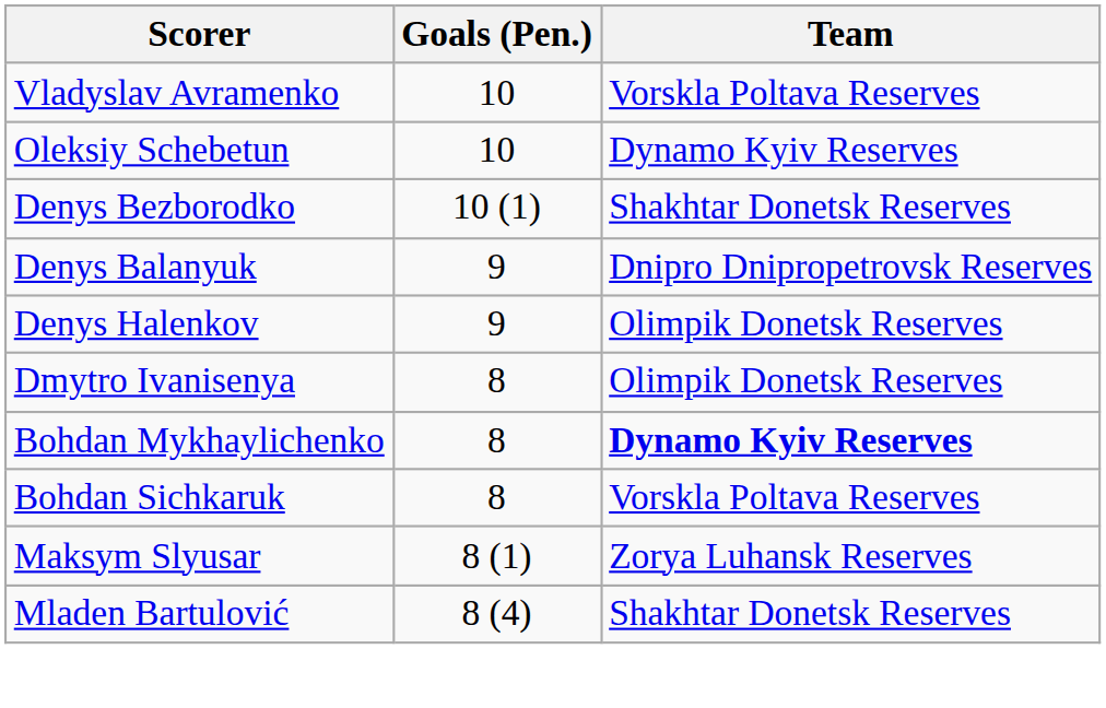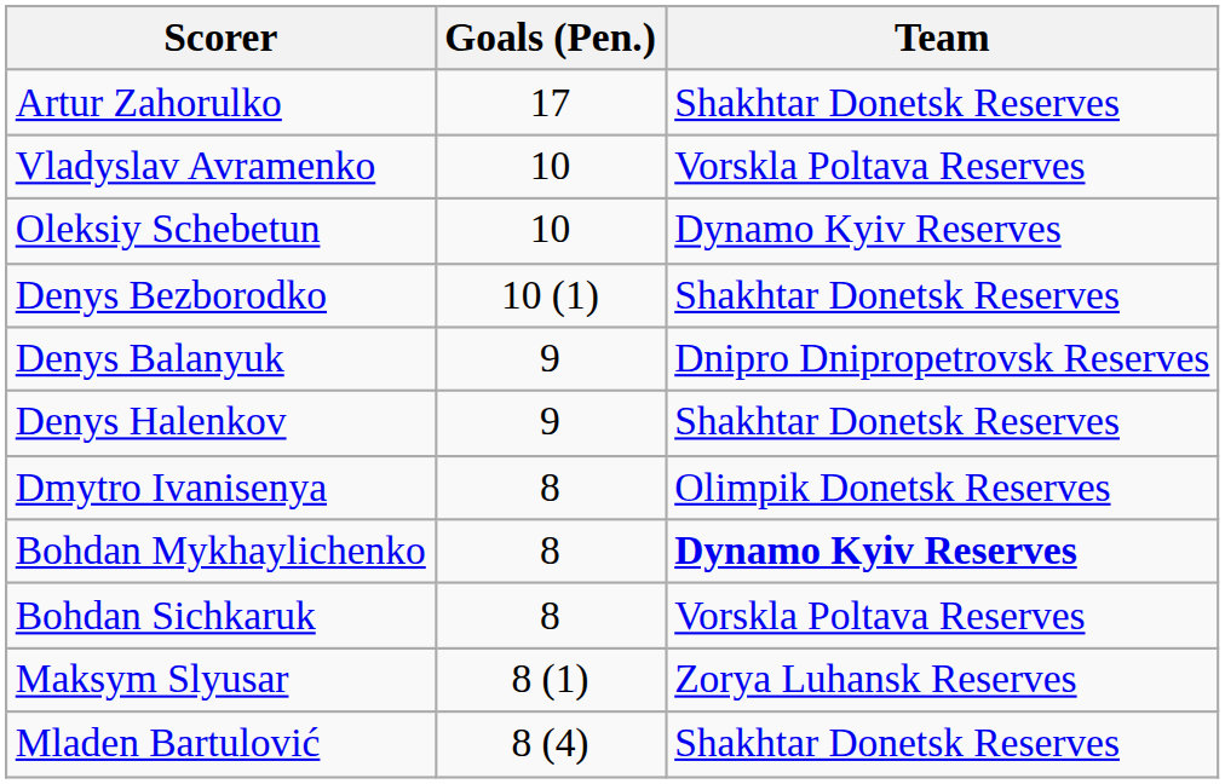 <table class="wikitable">
 <tr>
 <th>Scorer</th>
 <th>Goals (Pen.)</th>
 <th>Team</th>
+</tr>
+<tr>
+<td> <a href='#'>Artur Zahorulko</a></td>
+<td align=center>17</td>
+<td><a href='#'>Shakhtar Donetsk Reserves</a></td>
 </tr>
 <tr>
 <td> <a href='#'>Vladyslav Avramenko</a></td>
 <td align=center>10</td>
 <td><a href='#'>Vorskla Poltava Reserves</a></td>
 </tr>
 <tr>
 <td> <a href='#'>Oleksiy Schebetun</a></td>
 <td align=center>10</td>
 <td><a href='#'>Dynamo Kyiv Reserves</a></td>
 </tr>
 <tr>
 <td> <a href='#'>Denys Bezborodko</a></td>
 <td align=center>10 (1)</td>
 <td><a href='#'>Shakhtar Donetsk Reserves</a></td>
 </tr>
 <tr>
 <td> <a href='#'>Denys Balanyuk</a></td>
 <td align=center>9</td>
 <td><a href='#'>Dnipro Dnipropetrovsk Reserves</a></td>
 </tr>
 <tr>
 <td> <a href='#'>Denys Halenkov</a></td>
 <td align=center>9</td>
-<td><a href='#'>Olimpik Donetsk Reserves</a></td>
+<td><a href='#'>Shakhtar Donetsk Reserves</a></td>
 </tr>
 <tr>
 <td> <a href='#'>Dmytro Ivanisenya</a></td>
 <td align=center>8</td>
 <td><a href='#'>Olimpik Donetsk Reserves</a></td>
 </tr>
 <tr>
 <td> <a href='#'>Bohdan Mykhaylichenko</a></td>
 <td align=center>8</td>
 <td><strong><a href='#'>Dynamo Kyiv Reserves</a></strong></td>
 </tr>
 <tr>
 <td> <a href='#'>Bohdan Sichkaruk</a></td>
 <td align=center>8</td>
 <td><a href='#'>Vorskla Poltava Reserves</a></td>
 </tr>
 <tr>
 <td> <a href='#'>Maksym Slyusar</a></td>
 <td align=center>8 (1)</td>
 <td><a href='#'>Zorya Luhansk Reserves</a></td>
 </tr>
 <tr>
 <td> <a href='#'>Mladen Bartulović</a></td>
 <td align=center>8 (4)</td>
 <td><a href='#'>Shakhtar Donetsk Reserves</a></td>
 </tr>
 </table>
